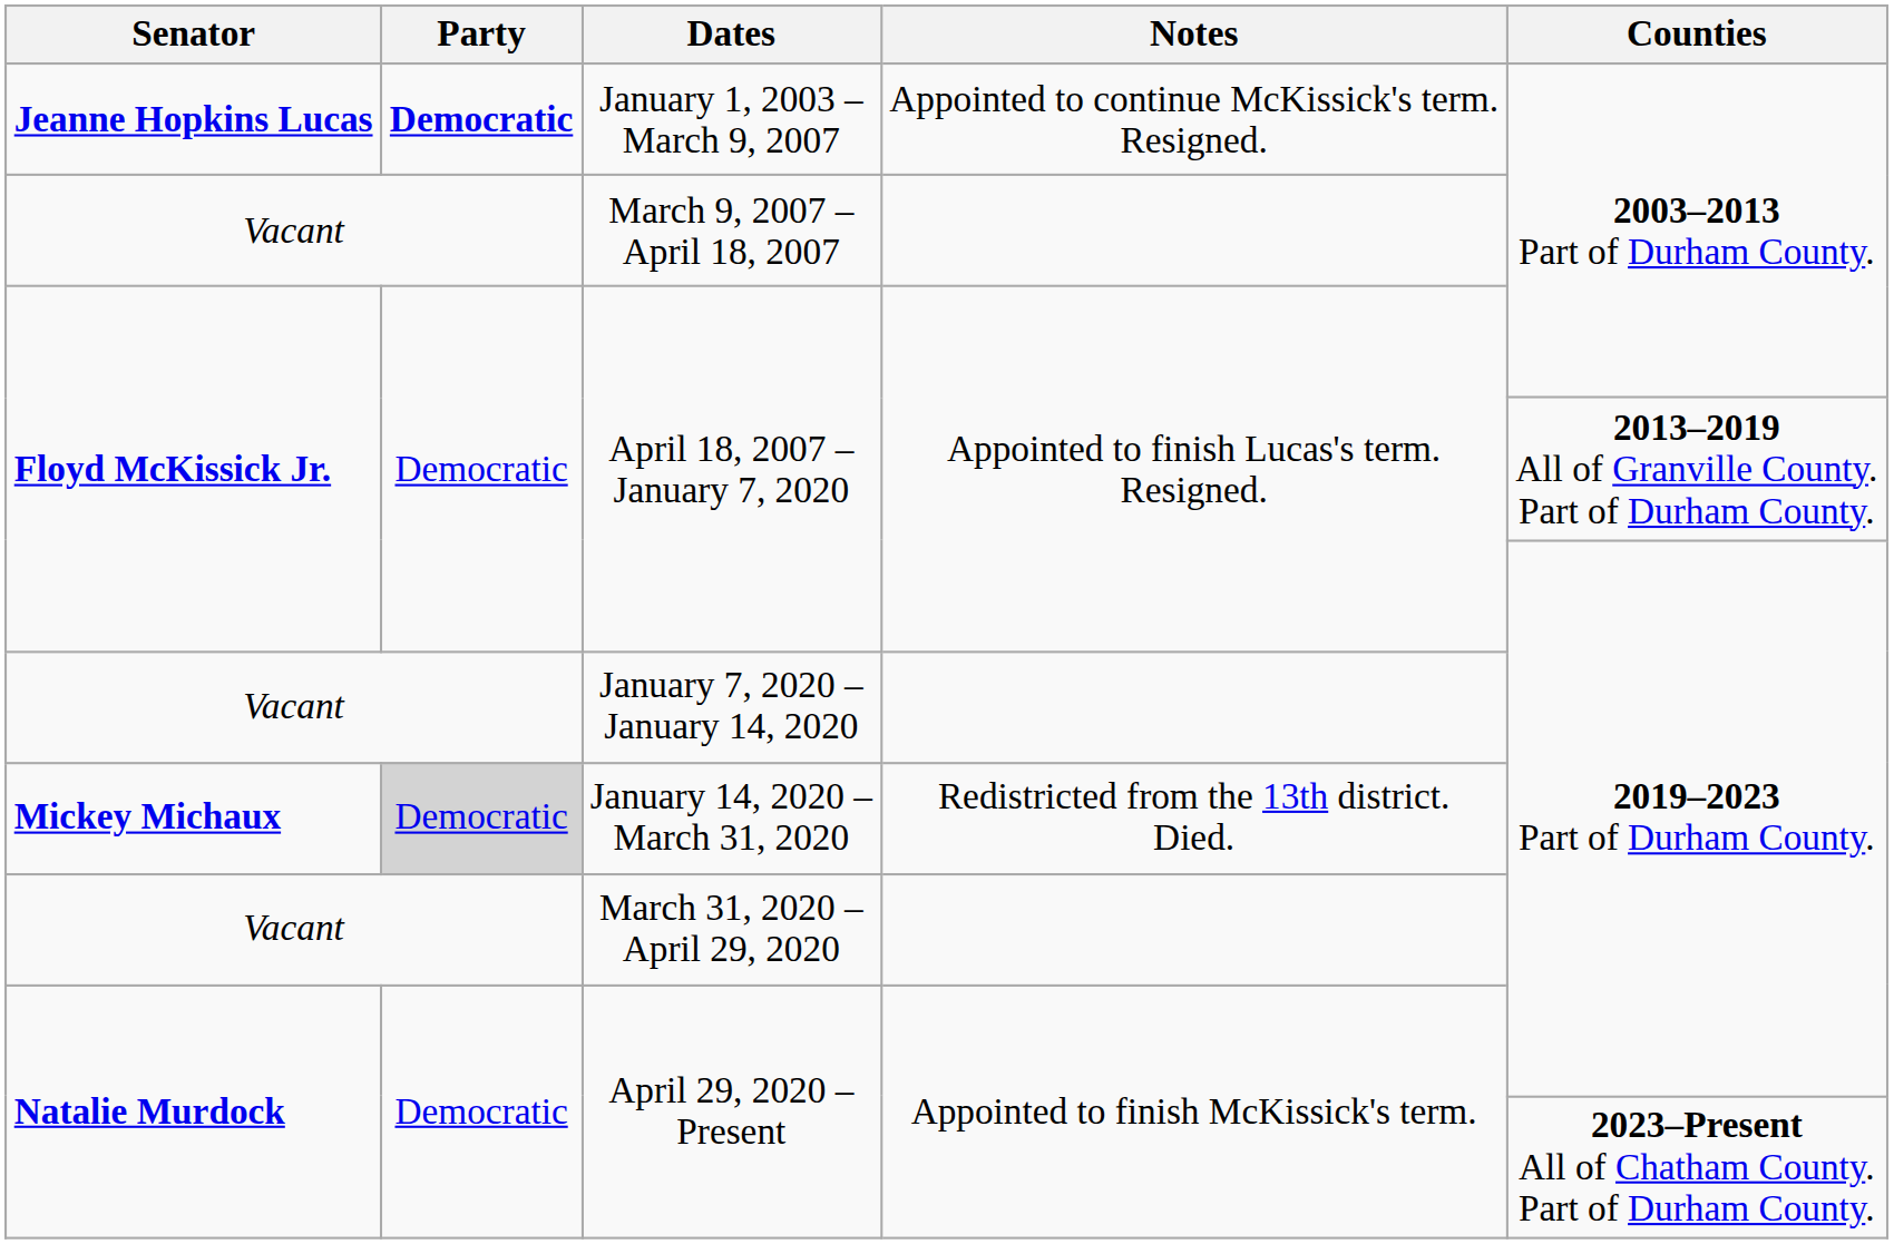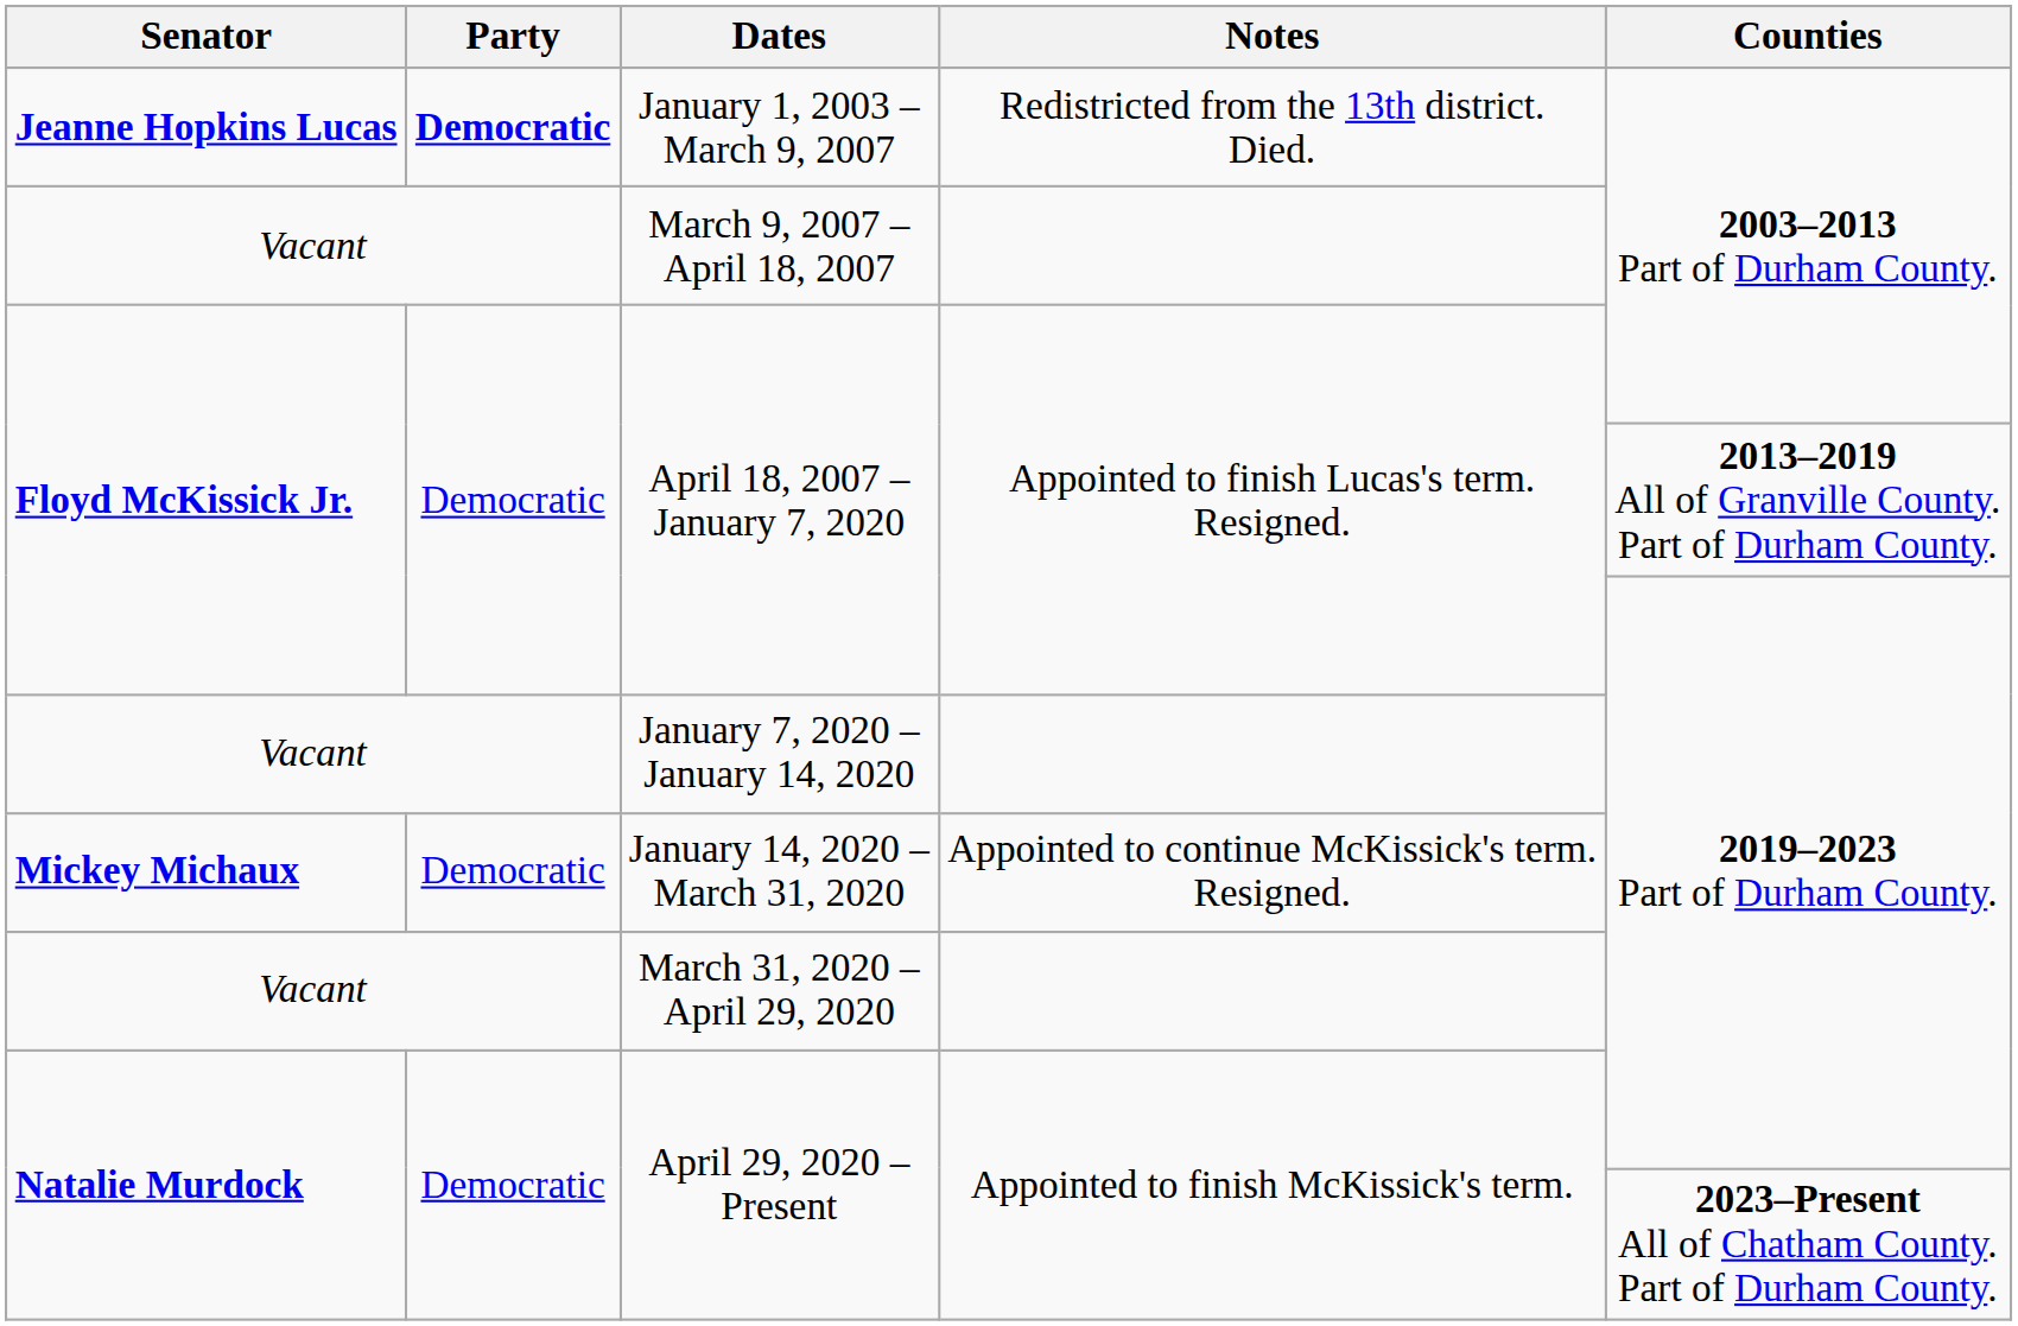 <table class=wikitable style="text-align:center">
 <tr>
 <th>Senator</th>
 <th>Party</th>
 <th>Dates</th>
 <th>Notes</th>
 <th>Counties</th>
 </tr>
 <tr style="height:3em">
 <td align=left><strong><a href='#'>Jeanne Hopkins Lucas</a></strong></td>
 <td><strong><a href='#'>Democratic</a></strong></td>
 <td nowrap>January 1, 2003 – <br> March 9, 2007</td>
-<td>Appointed to continue McKissick's term. <br> Resigned.</td>
+<td>Redistricted from the <a href='#'>13th</a> district. <br> Died.</td>
 <td rowspan=3><strong>2003–2013</strong><br> Part of <a href='#'>Durham County</a>.</td>
 </tr>
 <tr style="height:3em">
 <td colspan=2><em>Vacant</em></td>
 <td nowrap>March 9, 2007 – <br> April 18, 2007</td>
 <td></td>
 </tr>
 <tr style="height:3em">
 <td rowspan=3 align=left><strong><a href='#'>Floyd McKissick Jr.</a></strong></td>
 <td rowspan=3 ><a href='#'>Democratic</a></td>
 <td rowspan=3 nowrap>April 18, 2007 – <br> January 7, 2020</td>
 <td rowspan=3>Appointed to finish Lucas's term. <br> Resigned.</td>
 </tr>
 <tr style="height:3em">
 <td><strong>2013–2019</strong><br> All of <a href='#'>Granville County</a>. <br> Part of <a href='#'>Durham County</a>.</td>
 </tr>
 <tr style="height:3em">
 <td rowspan=5><strong>2019–2023</strong><br> Part of <a href='#'>Durham County</a>.</td>
 </tr>
 <tr style="height:3em">
 <td colspan=2><em>Vacant</em></td>
 <td nowrap>January 7, 2020 – <br> January 14, 2020</td>
 <td></td>
 </tr>
 <tr style="height:3em">
 <td align=left><strong><a href='#'>Mickey Michaux</a></strong></td>
-<td style="background: lightgrey;"><a href='#'>Democratic</a></td>
+<td><a href='#'>Democratic</a></td>
 <td nowrap>January 14, 2020 – <br> March 31, 2020</td>
-<td>Redistricted from the <a href='#'>13th</a> district. <br> Died.</td>
+<td>Appointed to continue McKissick's term. <br> Resigned.</td>
 </tr>
 <tr style="height:3em">
 <td colspan=2><em>Vacant</em></td>
 <td nowrap>March 31, 2020 – <br> April 29, 2020</td>
 <td></td>
 </tr>
 <tr style="height:3em">
 <td rowspan=2 align=left><strong><a href='#'>Natalie Murdock</a></strong></td>
 <td rowspan=2 ><a href='#'>Democratic</a></td>
 <td rowspan=2 nowrap>April 29, 2020 – <br> Present</td>
 <td rowspan=2>Appointed to finish McKissick's term.</td>
 </tr>
 <tr style="height:3em">
 <td><strong>2023–Present</strong><br>All of <a href='#'>Chatham County</a>. <br> Part of <a href='#'>Durham County</a>.</td>
 </tr>
 </table>
